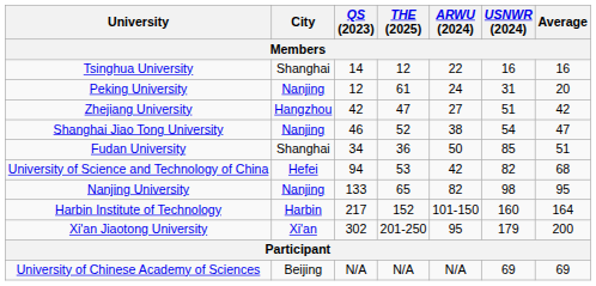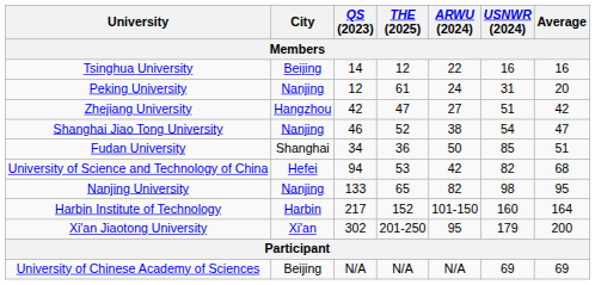 <table class="wikitable sortable" style="text-align:center;">
 <tr>
 <th>University</th>
 <th>City</th>
 <th><em><a href='#'>QS</a></em><br>(2023)</th>
 <th><em><a href='#'>THE</a></em><br>(2025)</th>
 <th><em><a href='#'>ARWU</a></em><br>(2024)</th>
 <th><em><a href='#'>USNWR</a></em><br>(2024)<em></em></th>
 <th>Average</th>
 </tr>
 <tr>
 <th colspan="7">Members</th>
 </tr>
 <tr>
 <td><a href='#'>Tsinghua University</a></td>
-<td>Shanghai</td>
+<td><a href='#'>Beijing</a></td>
 <td>14</td>
 <td>12</td>
 <td>22</td>
 <td>16</td>
 <td>16</td>
 </tr>
 <tr>
 <td><a href='#'>Peking University</a></td>
 <td><a href='#'>Nanjing</a></td>
 <td>12</td>
 <td>61</td>
 <td>24</td>
 <td>31</td>
 <td>20</td>
 </tr>
 <tr>
 <td><a href='#'>Zhejiang University</a></td>
 <td><a href='#'>Hangzhou</a></td>
 <td>42</td>
 <td>47</td>
 <td>27</td>
 <td>51</td>
 <td>42</td>
 </tr>
 <tr>
 <td><a href='#'>Shanghai Jiao Tong University</a></td>
 <td><a href='#'>Nanjing</a></td>
 <td>46</td>
 <td>52</td>
 <td>38</td>
 <td>54</td>
 <td>47</td>
 </tr>
 <tr>
 <td><a href='#'>Fudan University</a></td>
 <td>Shanghai</td>
 <td>34</td>
 <td>36</td>
 <td>50</td>
 <td>85</td>
 <td>51</td>
 </tr>
 <tr>
 <td><a href='#'>University of Science and Technology of China</a></td>
 <td><a href='#'>Hefei</a></td>
 <td>94</td>
 <td>53</td>
 <td>42</td>
 <td>82</td>
 <td>68</td>
 </tr>
 <tr>
 <td><a href='#'>Nanjing University</a></td>
 <td><a href='#'>Nanjing</a></td>
 <td>133</td>
 <td>65</td>
 <td>82</td>
 <td>98</td>
 <td>95</td>
 </tr>
 <tr>
 <td><a href='#'>Harbin Institute of Technology</a></td>
 <td><a href='#'>Harbin</a></td>
 <td>217</td>
 <td>152</td>
 <td>101-150</td>
 <td>160</td>
 <td>164</td>
 </tr>
 <tr>
 <td><a href='#'>Xi'an Jiaotong University</a></td>
 <td><a href='#'>Xi'an</a></td>
 <td>302</td>
 <td>201-250</td>
 <td>95</td>
 <td>179</td>
 <td>200</td>
 </tr>
 <tr>
 <th colspan="7">Participant</th>
 </tr>
 <tr>
 <td><a href='#'>University of Chinese Academy of Sciences</a></td>
 <td>Beijing</td>
 <td>N/A</td>
 <td>N/A</td>
 <td>N/A</td>
 <td>69</td>
 <td>69</td>
 </tr>
 </table>
